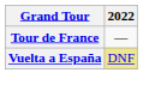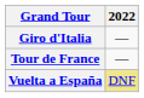 <table class="wikitable plainrowheaders">
 <tr>
 <th scope="col"><a href='#'>Grand Tour</a></th>
 <th scope="col">2022</th>
+</tr>
+<tr style="text-align:center;">
+<th scope="row"> <a href='#'>Giro d'Italia</a></th>
+<td>—</td>
 </tr>
 <tr style="text-align:center;">
 <th scope="row"> <a href='#'>Tour de France</a></th>
 <td>—</td>
 </tr>
 <tr style="text-align:center;">
 <th scope="row"> <a href='#'>Vuelta a España</a></th>
 <td style="background: khaki;"><a href='#'>DNF</a></td>
 </tr>
 </table>
